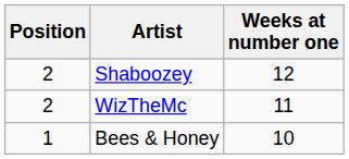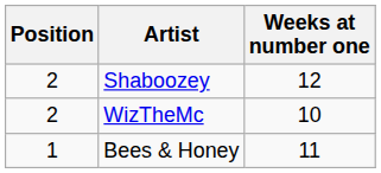 <table class="wikitable sortable plainrowheaders" style="font-size:97%;">
 <tr>
 <th scope=col>Position</th>
 <th scope=col>Artist</th>
 <th scope=col>Weeks at<br>number one</th>
 </tr>
 <tr>
 <td align=center>2</td>
 <td><a href='#'>Shaboozey</a></td>
 <td align=center>12</td>
 </tr>
 <tr>
 <td align=center>2</td>
 <td><a href='#'>WizTheMc</a></td>
-<td align=center>11</td>
+<td align=center>10</td>
 </tr>
 <tr>
 <td align=center>1</td>
 <td>Bees & Honey</td>
-<td align=center>10</td>
+<td align=center>11</td>
 </tr>
 </table>
